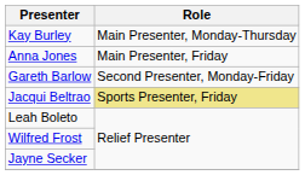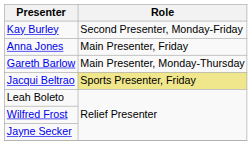 <table class="wikitable">
 <tr>
 <th>Presenter</th>
 <th>Role</th>
 </tr>
 <tr>
 <td><a href='#'>Kay Burley</a></td>
-<td>Main Presenter, Monday-Thursday</td>
+<td>Second Presenter, Monday-Friday</td>
 </tr>
 <tr>
 <td><a href='#'>Anna Jones</a></td>
 <td>Main Presenter, Friday</td>
 </tr>
 <tr>
 <td><a href='#'>Gareth Barlow</a></td>
-<td>Second Presenter, Monday-Friday</td>
+<td>Main Presenter, Monday-Thursday</td>
 </tr>
 <tr>
 <td><a href='#'>Jacqui Beltrao</a></td>
 <td style="background: khaki;">Sports Presenter, Friday</td>
 </tr>
 <tr>
 <td>Leah Boleto</td>
 <td rowspan="3">Relief Presenter</td>
 </tr>
 <tr>
 <td><a href='#'>Wilfred Frost</a></td>
 </tr>
 <tr>
 <td><a href='#'>Jayne Secker</a></td>
 </tr>
 <tr>
 </tr>
 </table>
